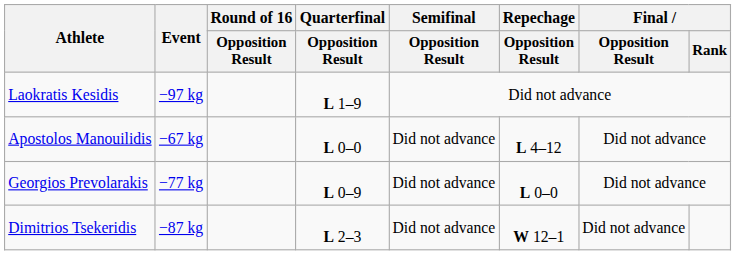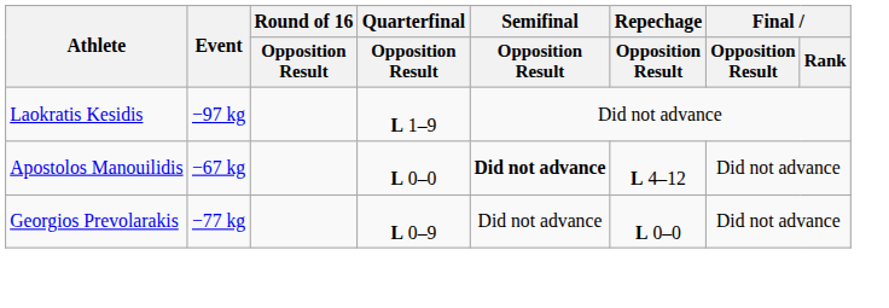 <table class="wikitable" style="font-size:90%">
 <tr>
 <th rowspan="2">Athlete</th>
 <th rowspan="2">Event</th>
 <th>Round of 16</th>
 <th>Quarterfinal</th>
 <th>Semifinal</th>
 <th>Repechage</th>
 <th colspan=2>Final / </th>
 </tr>
 <tr style="font-size: 95%">
 <th>Opposition<br>Result</th>
 <th>Opposition<br>Result</th>
 <th>Opposition<br>Result</th>
 <th>Opposition<br>Result</th>
 <th>Opposition<br>Result</th>
 <th>Rank</th>
 </tr>
 <tr align=center>
 <td align=left><a href='#'>Laokratis Kesidis</a></td>
 <td align=left><a href='#'>−97 kg</a></td>
 <td></td>
 <td><br><strong>L</strong> 1–9</td>
 <td colspan=4>Did not advance</td>
 </tr>
 <tr align=center>
 <td align=left><a href='#'>Apostolos Manouilidis</a></td>
 <td align=left><a href='#'>−67 kg</a></td>
 <td></td>
 <td><br><strong>L</strong> 0–0</td>
-<td>Did not advance</td>
+<td><strong>Did not advance</strong></td>
 <td><br><strong>L</strong> 4–12</td>
 <td colspan=2>Did not advance</td>
 </tr>
 <tr align=center>
 <td align=left><a href='#'>Georgios Prevolarakis</a></td>
 <td align=left><a href='#'>−77 kg</a></td>
 <td></td>
 <td><br><strong>L</strong> 0–9</td>
 <td>Did not advance</td>
 <td><br><strong>L</strong> 0–0</td>
 <td colspan=2>Did not advance</td>
 </tr>
-<tr align=center>
-<td align=left><a href='#'>Dimitrios Tsekeridis</a></td>
-<td align=left><a href='#'>−87 kg</a></td>
-<td></td>
-<td><br><strong>L</strong> 2–3</td>
-<td>Did not advance</td>
-<td><br><strong>W</strong> 12–1</td>
-<td>Did not advance</td>
-<td></td>
-</tr>
 </table>
